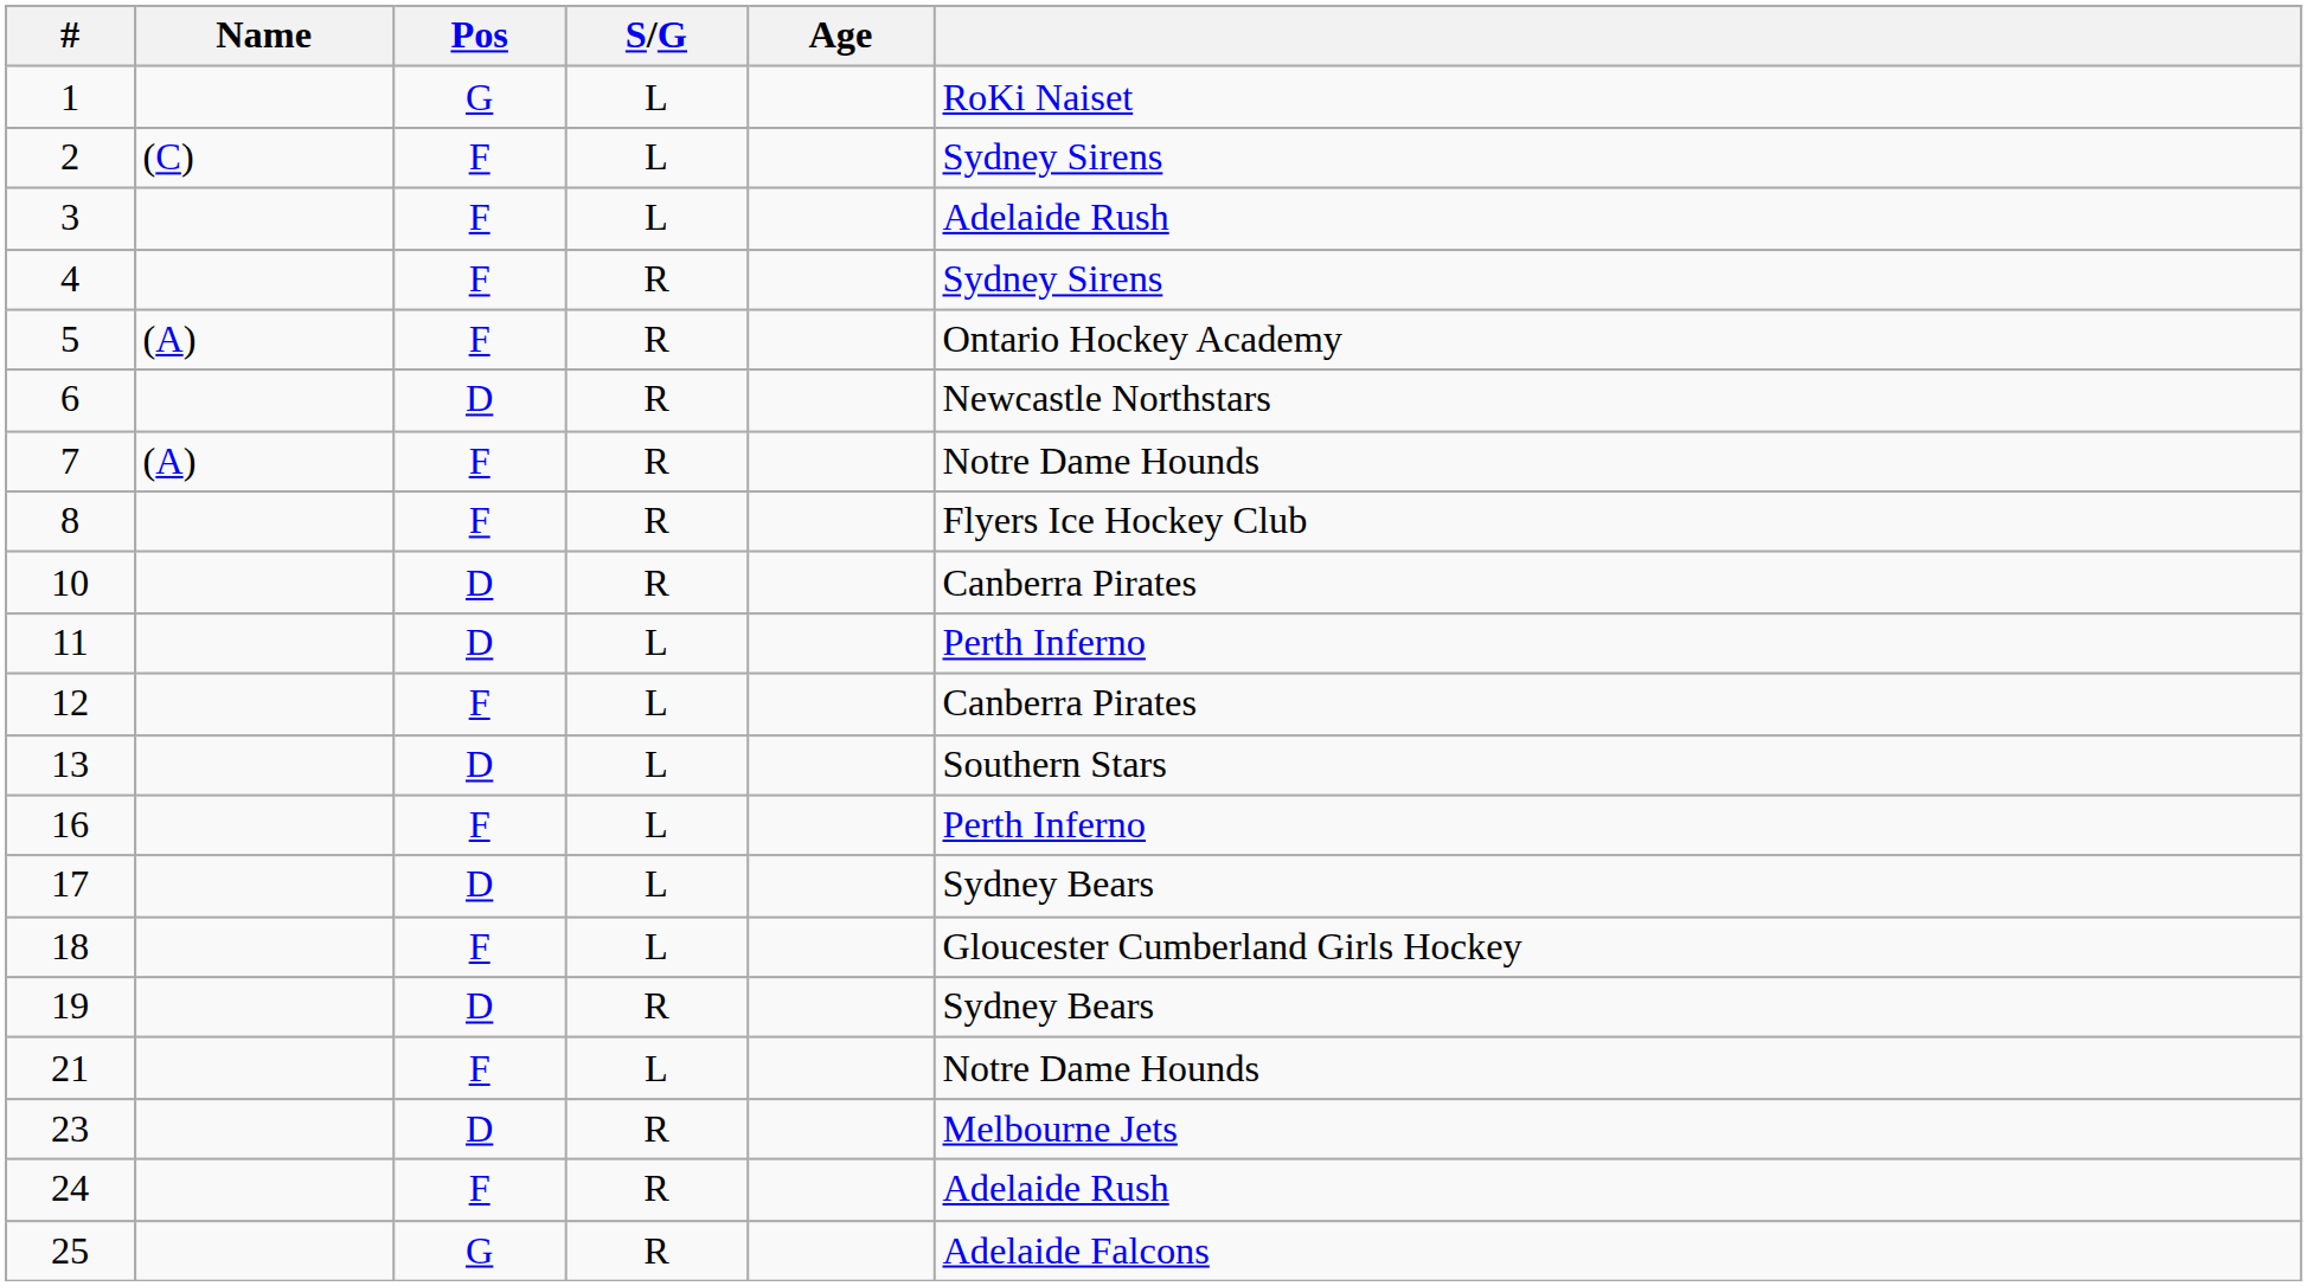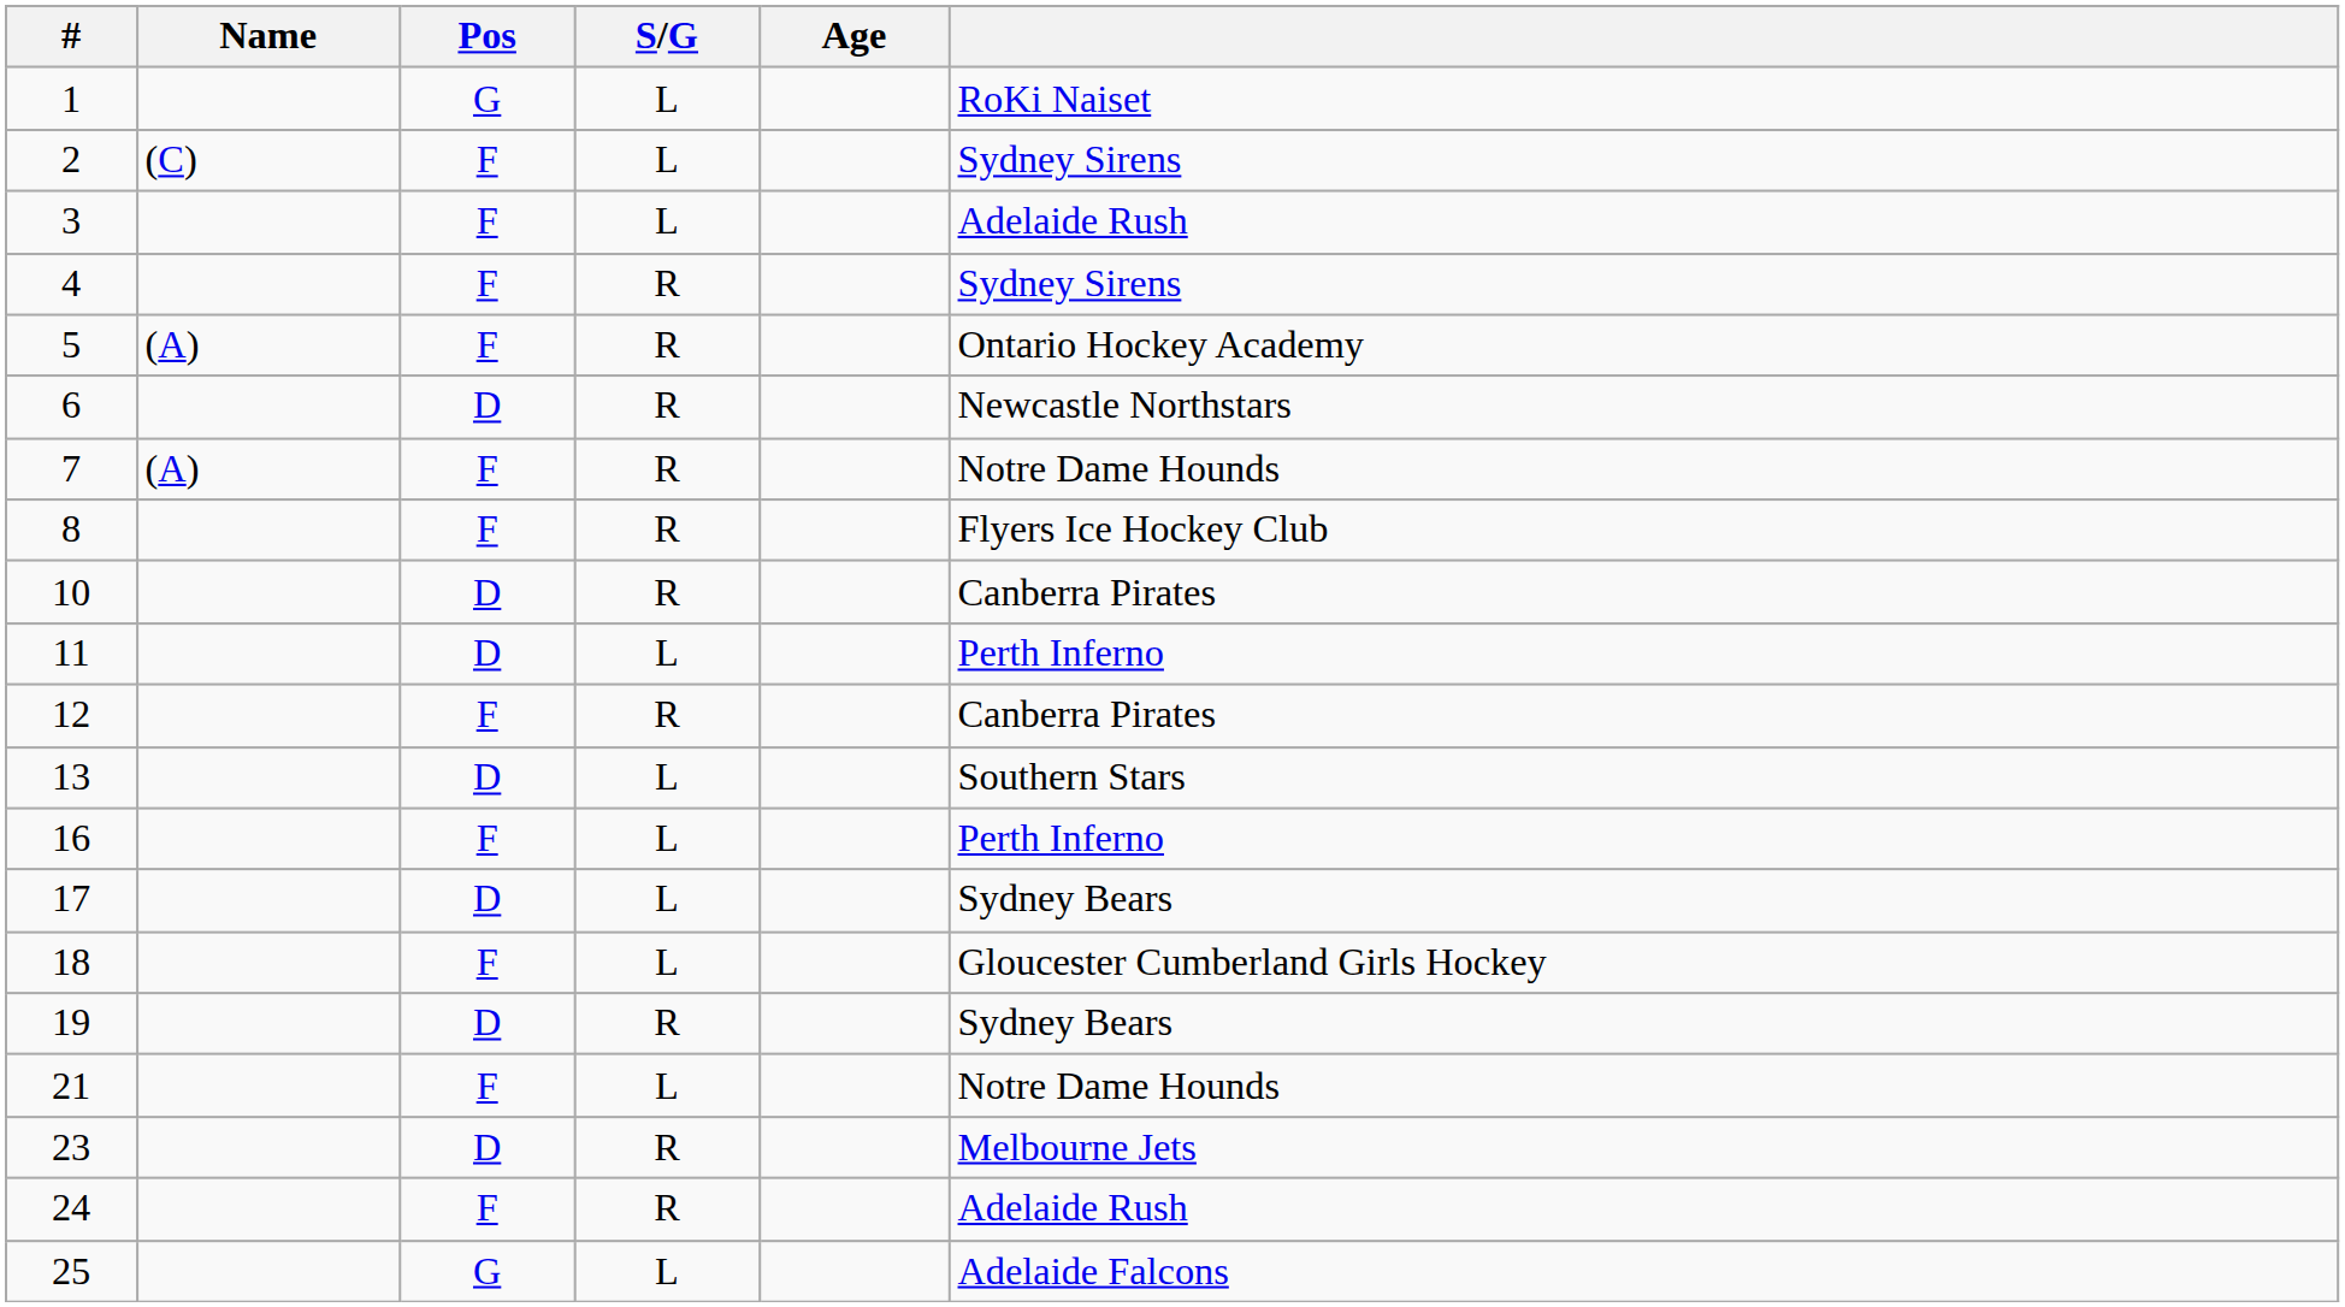 <table class="wikitable sortable" style="width:60em; text-align: center">
 <tr>
 <th>#</th>
 <th>Name</th>
 <th><a href='#'>Pos</a></th>
 <th><a href='#'>S</a>/<a href='#'>G</a></th>
 <th>Age</th>
 <th></th>
 </tr>
 <tr>
 <td>1</td>
 <td align="left"></td>
 <td><a href='#'>G</a></td>
 <td>L</td>
 <td></td>
 <td align="left"><a href='#'>RoKi Naiset</a></td>
 </tr>
 <tr>
 <td>2</td>
 <td align="left"> (<a href='#'>C</a>)</td>
 <td><a href='#'>F</a></td>
 <td>L</td>
 <td></td>
 <td align="left"><a href='#'>Sydney Sirens</a></td>
 </tr>
 <tr>
 <td>3</td>
 <td align="left"></td>
 <td><a href='#'>F</a></td>
 <td>L</td>
 <td></td>
 <td align="left"><a href='#'>Adelaide Rush</a></td>
 </tr>
 <tr>
 <td>4</td>
 <td align="left"></td>
 <td><a href='#'>F</a></td>
 <td>R</td>
 <td></td>
 <td align="left"><a href='#'>Sydney Sirens</a></td>
 </tr>
 <tr>
 <td>5</td>
 <td align="left"> (<a href='#'>A</a>)</td>
 <td><a href='#'>F</a></td>
 <td>R</td>
 <td></td>
 <td align="left">Ontario Hockey Academy</td>
 </tr>
 <tr>
 <td>6</td>
 <td align="left"></td>
 <td><a href='#'>D</a></td>
 <td>R</td>
 <td></td>
 <td align="left">Newcastle Northstars</td>
 </tr>
 <tr>
 <td>7</td>
 <td align="left"> (<a href='#'>A</a>)</td>
 <td><a href='#'>F</a></td>
 <td>R</td>
 <td></td>
 <td align="left">Notre Dame Hounds</td>
 </tr>
 <tr>
 <td>8</td>
 <td align="left"></td>
 <td><a href='#'>F</a></td>
 <td>R</td>
 <td></td>
 <td align="left">Flyers Ice Hockey Club</td>
 </tr>
 <tr>
 <td>10</td>
 <td align="left"></td>
 <td><a href='#'>D</a></td>
 <td>R</td>
 <td></td>
 <td align="left">Canberra Pirates</td>
 </tr>
 <tr>
 <td>11</td>
 <td align="left"></td>
 <td><a href='#'>D</a></td>
 <td>L</td>
 <td></td>
 <td align="left"><a href='#'>Perth Inferno</a></td>
 </tr>
 <tr>
 <td>12</td>
 <td align="left"></td>
 <td><a href='#'>F</a></td>
-<td>L</td>
+<td>R</td>
 <td></td>
 <td align="left">Canberra Pirates</td>
 </tr>
 <tr>
 <td>13</td>
 <td align="left"></td>
 <td><a href='#'>D</a></td>
 <td>L</td>
 <td></td>
 <td align="left">Southern Stars</td>
 </tr>
 <tr>
 <td>16</td>
 <td align="left"></td>
 <td><a href='#'>F</a></td>
 <td>L</td>
 <td></td>
 <td align="left"><a href='#'>Perth Inferno</a></td>
 </tr>
 <tr>
 <td>17</td>
 <td align="left"></td>
 <td><a href='#'>D</a></td>
 <td>L</td>
 <td></td>
 <td align="left">Sydney Bears</td>
 </tr>
 <tr>
 <td>18</td>
 <td align="left"></td>
 <td><a href='#'>F</a></td>
 <td>L</td>
 <td></td>
 <td align="left">Gloucester Cumberland Girls Hockey</td>
 </tr>
 <tr>
 <td>19</td>
 <td align="left"></td>
 <td><a href='#'>D</a></td>
 <td>R</td>
 <td></td>
 <td align="left">Sydney Bears</td>
 </tr>
 <tr>
 <td>21</td>
 <td align="left"></td>
 <td><a href='#'>F</a></td>
 <td>L</td>
 <td></td>
 <td align="left">Notre Dame Hounds</td>
 </tr>
 <tr>
 <td>23</td>
 <td align="left"></td>
 <td><a href='#'>D</a></td>
 <td>R</td>
 <td></td>
 <td align="left"><a href='#'>Melbourne Jets</a></td>
 </tr>
 <tr>
 <td>24</td>
 <td align="left"></td>
 <td><a href='#'>F</a></td>
 <td>R</td>
 <td></td>
 <td align="left"><a href='#'>Adelaide Rush</a></td>
 </tr>
 <tr>
 <td>25</td>
 <td align="left"></td>
 <td><a href='#'>G</a></td>
-<td>R</td>
+<td>L</td>
 <td></td>
 <td align="left"><a href='#'>Adelaide Falcons</a></td>
 </tr>
 </table>
